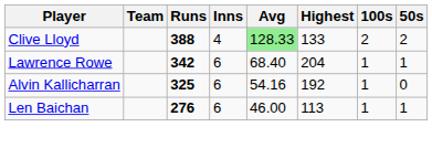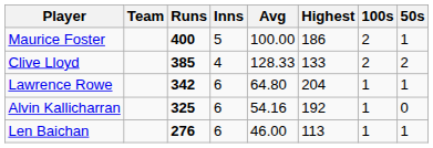 <table class="wikitable">
 <tr>
 <th>Player</th>
 <th>Team</th>
 <th>Runs</th>
 <th>Inns</th>
 <th>Avg</th>
 <th>Highest</th>
 <th>100s</th>
 <th>50s</th>
 </tr>
 <tr>
+<td><a href='#'>Maurice Foster</a></td>
+<td></td>
+<td><strong>400</strong></td>
+<td>5</td>
+<td>100.00</td>
+<td>186</td>
+<td>2</td>
+<td>1</td>
+</tr>
+<tr>
 <td><a href='#'>Clive Lloyd</a></td>
 <td></td>
-<td><strong>388</strong></td>
+<td><strong>385</strong></td>
 <td>4</td>
-<td style="background: lightgreen;">128.33</td>
+<td>128.33</td>
 <td>133</td>
 <td>2</td>
 <td>2</td>
 </tr>
 <tr>
 <td><a href='#'>Lawrence Rowe</a></td>
 <td></td>
 <td><strong>342</strong></td>
 <td>6</td>
-<td>68.40</td>
+<td>64.80</td>
 <td>204</td>
 <td>1</td>
 <td>1</td>
 </tr>
 <tr>
 <td><a href='#'>Alvin Kallicharran</a></td>
 <td></td>
 <td><strong>325</strong></td>
 <td>6</td>
 <td>54.16</td>
 <td>192</td>
 <td>1</td>
 <td>0</td>
 </tr>
 <tr>
 <td><a href='#'>Len Baichan</a></td>
 <td></td>
 <td><strong>276</strong></td>
 <td>6</td>
 <td>46.00</td>
 <td>113</td>
 <td>1</td>
 <td>1</td>
 </tr>
 </table>
